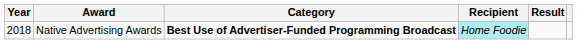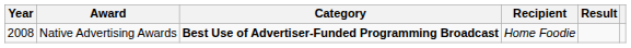 <table class="wikitable">
 <tr>
 <th>Year</th>
 <th>Award</th>
 <th>Category</th>
 <th>Recipient</th>
 <th>Result</th>
 <th></th>
 </tr>
 <tr>
-<td>2018</td>
+<td>2008</td>
 <td>Native Advertising Awards</td>
 <td><strong>Best Use of Advertiser-Funded Programming Broadcast</strong></td>
-<td style="background: paleturquoise;"><em>Home Foodie</em></td>
+<td><em>Home Foodie</em></td>
 <td></td>
 <td></td>
 </tr>
 </table>
